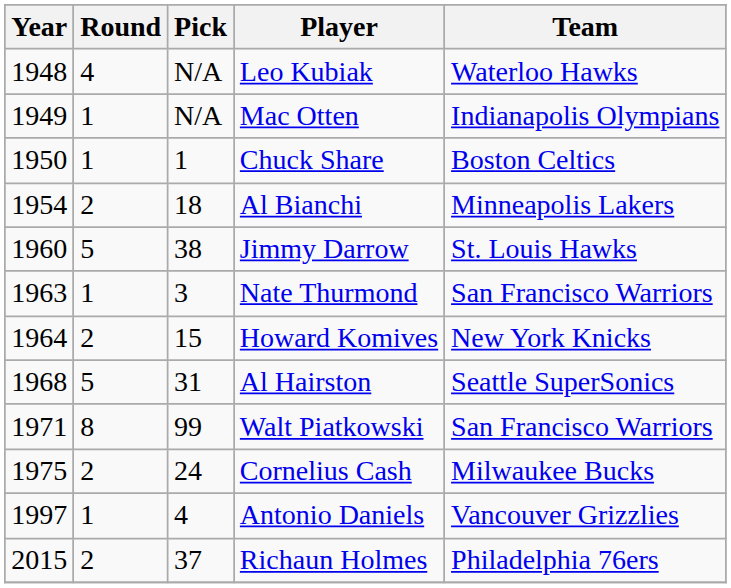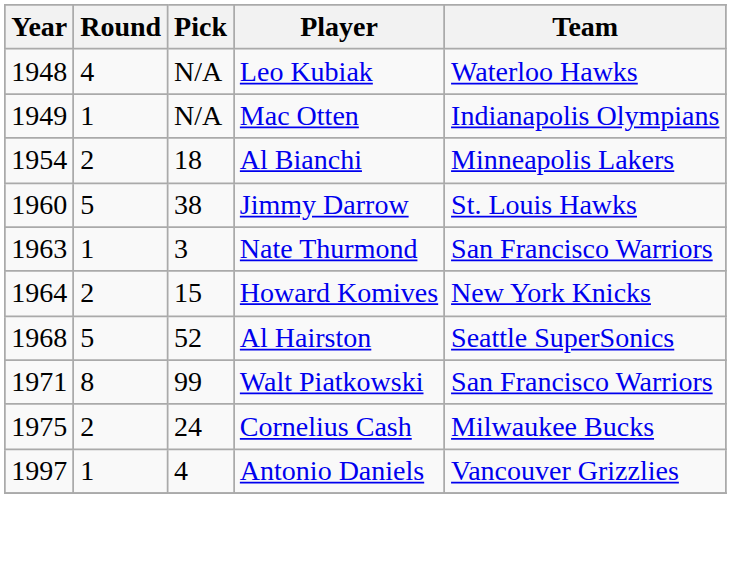 <table class="wikitable">
 <tr>
 <th>Year</th>
 <th>Round</th>
 <th>Pick</th>
 <th>Player</th>
 <th>Team</th>
 </tr>
 <tr>
 <td>1948</td>
 <td>4</td>
 <td>N/A</td>
 <td><a href='#'>Leo Kubiak</a></td>
 <td><a href='#'>Waterloo Hawks</a></td>
 </tr>
 <tr>
 <td>1949</td>
 <td>1</td>
 <td>N/A</td>
 <td><a href='#'>Mac Otten</a></td>
 <td><a href='#'>Indianapolis Olympians</a></td>
-</tr>
-<tr>
-<td>1950</td>
-<td>1</td>
-<td>1</td>
-<td><a href='#'>Chuck Share</a></td>
-<td><a href='#'>Boston Celtics</a></td>
 </tr>
 <tr>
 <td>1954</td>
 <td>2</td>
 <td>18</td>
 <td><a href='#'>Al Bianchi</a></td>
 <td><a href='#'>Minneapolis Lakers</a></td>
 </tr>
 <tr>
 <td>1960</td>
 <td>5</td>
 <td>38</td>
 <td><a href='#'>Jimmy Darrow</a></td>
 <td><a href='#'>St. Louis Hawks</a></td>
 </tr>
 <tr>
 <td>1963</td>
 <td>1</td>
 <td>3</td>
 <td><a href='#'>Nate Thurmond</a></td>
 <td><a href='#'>San Francisco Warriors</a></td>
 </tr>
 <tr>
 <td>1964</td>
 <td>2</td>
 <td>15</td>
 <td><a href='#'>Howard Komives</a></td>
 <td><a href='#'>New York Knicks</a></td>
 </tr>
 <tr>
 <td>1968</td>
 <td>5</td>
-<td>31</td>
+<td>52</td>
 <td><a href='#'>Al Hairston</a></td>
 <td><a href='#'>Seattle SuperSonics</a></td>
 </tr>
 <tr>
 <td>1971</td>
 <td>8</td>
 <td>99</td>
 <td><a href='#'>Walt Piatkowski</a></td>
 <td><a href='#'>San Francisco Warriors</a></td>
 </tr>
 <tr>
 <td>1975</td>
 <td>2</td>
 <td>24</td>
 <td><a href='#'>Cornelius Cash</a></td>
 <td><a href='#'>Milwaukee Bucks</a></td>
 </tr>
 <tr>
 <td>1997</td>
 <td>1</td>
 <td>4</td>
 <td><a href='#'>Antonio Daniels</a></td>
 <td><a href='#'>Vancouver Grizzlies</a></td>
 </tr>
 <tr>
-<td>2015</td>
-<td>2</td>
-<td>37</td>
-<td><a href='#'>Richaun Holmes</a></td>
-<td><a href='#'>Philadelphia 76ers</a></td>
-</tr>
-<tr>
 </tr>
 </table>
